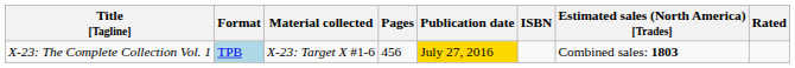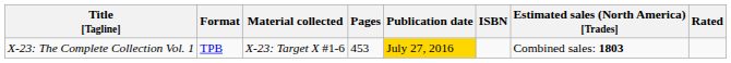 <table class="wikitable">
 <tr>
 <th>Title<br><small>[Tagline]</small></th>
 <th>Format</th>
 <th>Material collected</th>
 <th>Pages</th>
 <th>Publication date</th>
 <th>ISBN</th>
 <th>Estimated sales (North America)<br><small>[Trades]</small></th>
 <th>Rated</th>
 </tr>
 <tr>
 <td><em>X-23: The Complete Collection Vol. 1</em></td>
-<td style="background: lightblue;"><a href='#'>TPB</a></td>
+<td><a href='#'>TPB</a></td>
 <td><em>X-23: Target X</em> #1-6</td>
-<td>456</td>
+<td>453</td>
 <td style="background: gold;">July 27, 2016</td>
 <td><br></td>
 <td>Combined sales: <strong>1803</strong></td>
 <td></td>
 </tr>
 </table>
